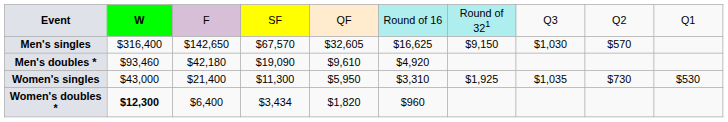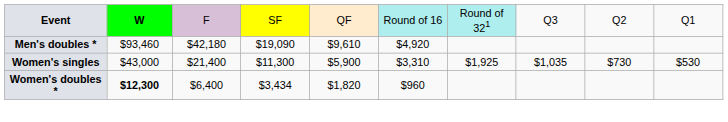 <table class=wikitable style=font-size:90%;text-align:center>
 <tr>
 <td style="width:130px; background:#dfe2e9;"><strong>Event</strong></td>
 <td style="width:80px; background:lime;"><strong>W</strong></td>
 <td style="width:85px; background:thistle;">F</td>
 <td style="width:85px; background:#ff0;">SF</td>
 <td style="width:85px; background:#ffebcd;">QF</td>
 <td style="width:85px; background:#afeeee;">Round of 16</td>
 <td style="width:85px; background:#afeeee;">Round of 32<sup>1</sup></td>
 <td width=85>Q3</td>
 <td width=85>Q2</td>
 <td width=85>Q1</td>
-</tr>
-<tr>
-<td style="background:#dfe2e9;"><strong>Men's singles</strong></td>
-<td>$316,400</td>
-<td>$142,650</td>
-<td>$67,570</td>
-<td>$32,605</td>
-<td>$16,625</td>
-<td>$9,150</td>
-<td>$1,030</td>
-<td>$570</td>
-<td></td>
 </tr>
 <tr>
 <td style="background:#dfe2e9;"><strong>Men's doubles *</strong></td>
 <td>$93,460</td>
 <td>$42,180</td>
 <td>$19,090</td>
 <td>$9,610</td>
 <td>$4,920</td>
 <td></td>
 <td></td>
 <td></td>
 <td></td>
 </tr>
 <tr>
 <td style="background:#dfe2e9;"><strong>Women's singles</strong></td>
 <td>$43,000</td>
 <td>$21,400</td>
 <td>$11,300</td>
-<td>$5,950</td>
+<td>$5,900</td>
 <td>$3,310</td>
 <td>$1,925</td>
 <td>$1,035</td>
 <td>$730</td>
 <td>$530</td>
 </tr>
 <tr>
 <td style="background:#dfe2e9;"><strong>Women's doubles *</strong></td>
 <td><strong>$12,300</strong></td>
 <td>$6,400</td>
 <td>$3,434</td>
 <td>$1,820</td>
 <td>$960</td>
 <td></td>
 <td></td>
 <td></td>
 <td></td>
 </tr>
 </table>
